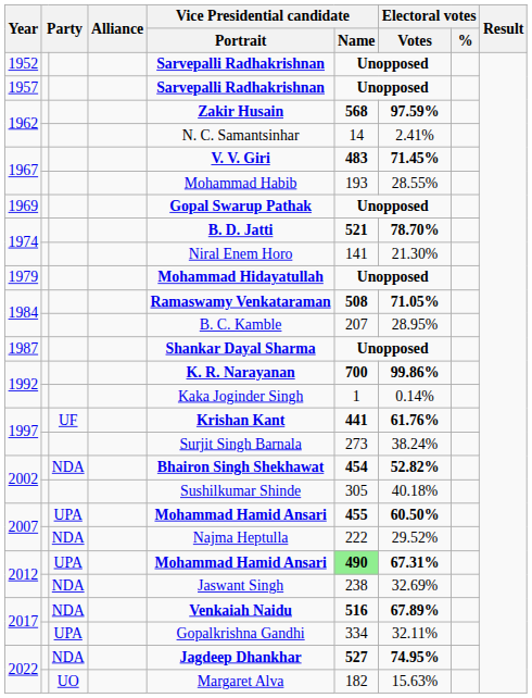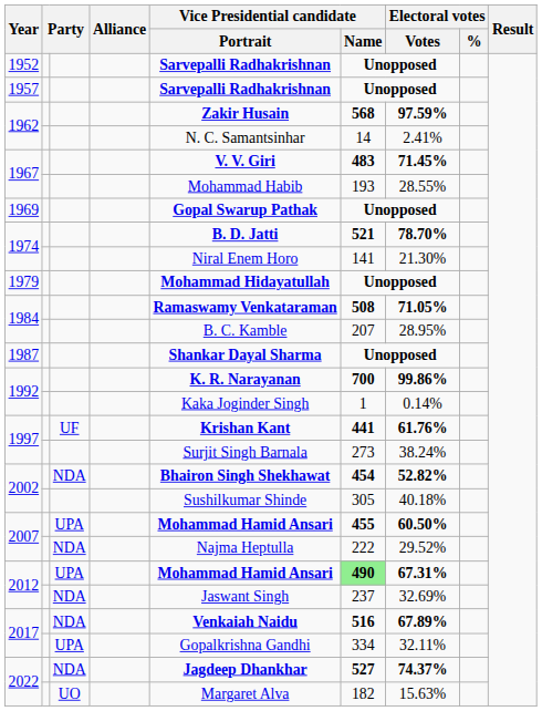 <table class="wikitable sortable" style="text-align:center;">
 <tr>
 <th rowspan=2>Year</th>
 <th colspan="2" rowspan="2">Party</th>
 <th rowspan="2">Alliance</th>
 <th colspan="2">Vice Presidential candidate</th>
 <th colspan="2" data-sort-type="number">Electoral votes</th>
 <th rowspan=2>Result</th>
 </tr>
 <tr>
 <th>Portrait</th>
 <th>Name</th>
 <th>Votes</th>
 <th>%</th>
 </tr>
 <tr>
 <td><a href='#'>1952</a></td>
 <td></td>
 <td></td>
 <td></td>
 <td><strong><a href='#'>Sarvepalli Radhakrishnan</a></strong></td>
 <td colspan="2"><strong>Unopposed</strong></td>
 <td></td>
 </tr>
 <tr>
 <td><a href='#'>1957</a></td>
 <td></td>
 <td></td>
 <td></td>
 <td><strong><a href='#'>Sarvepalli Radhakrishnan</a></strong></td>
 <td colspan="2"><strong>Unopposed</strong></td>
 <td></td>
 </tr>
 <tr>
 <td rowspan="2"><a href='#'>1962</a></td>
 <td></td>
 <td></td>
 <td></td>
 <td><strong><a href='#'>Zakir Husain</a></strong></td>
 <td><strong>568</strong></td>
 <td><strong>97.59%</strong></td>
 <td></td>
 </tr>
 <tr>
 <td></td>
 <td></td>
 <td></td>
 <td>N. C. Samantsinhar</td>
 <td>14</td>
 <td>2.41%</td>
 <td></td>
 </tr>
 <tr>
 <td rowspan="2"><a href='#'>1967</a></td>
 <td></td>
 <td></td>
 <td></td>
 <td><strong><a href='#'>V. V. Giri</a></strong></td>
 <td><strong>483</strong></td>
 <td><strong>71.45%</strong></td>
 <td></td>
 </tr>
 <tr>
 <td></td>
 <td></td>
 <td></td>
 <td><a href='#'>Mohammad Habib</a></td>
 <td>193</td>
 <td>28.55%</td>
 <td></td>
 </tr>
 <tr>
 <td><a href='#'>1969</a></td>
 <td></td>
 <td></td>
 <td></td>
 <td><strong><a href='#'>Gopal Swarup Pathak</a></strong></td>
 <td colspan="2"><strong>Unopposed</strong></td>
 <td></td>
 </tr>
 <tr>
 <td rowspan="2"><a href='#'>1974</a></td>
 <td></td>
 <td></td>
 <td></td>
 <td><strong><a href='#'>B. D. Jatti</a></strong></td>
 <td><strong>521</strong></td>
 <td><strong>78.70%</strong></td>
 <td></td>
 </tr>
 <tr>
 <td></td>
 <td></td>
 <td></td>
 <td><a href='#'>Niral Enem Horo</a></td>
 <td>141</td>
 <td>21.30%</td>
 <td></td>
 </tr>
 <tr>
 <td><a href='#'>1979</a></td>
 <td></td>
 <td></td>
 <td></td>
 <td><strong><a href='#'>Mohammad Hidayatullah</a></strong></td>
 <td colspan="2"><strong>Unopposed</strong></td>
 <td></td>
 </tr>
 <tr>
 <td rowspan="2"><a href='#'>1984</a></td>
 <td></td>
 <td></td>
 <td></td>
 <td><strong><a href='#'>Ramaswamy Venkataraman</a></strong></td>
 <td><strong>508</strong></td>
 <td><strong>71.05%</strong></td>
 <td></td>
 </tr>
 <tr>
 <td></td>
 <td></td>
 <td></td>
 <td><a href='#'>B. C. Kamble</a></td>
 <td>207</td>
 <td>28.95%</td>
 <td></td>
 </tr>
 <tr>
 <td><a href='#'>1987</a></td>
 <td></td>
 <td></td>
 <td></td>
 <td><strong><a href='#'>Shankar Dayal Sharma</a></strong></td>
 <td colspan="2"><strong>Unopposed</strong></td>
 <td></td>
 </tr>
 <tr>
 <td rowspan="2"><a href='#'>1992</a></td>
 <td></td>
 <td></td>
 <td></td>
 <td><strong><a href='#'>K. R. Narayanan</a></strong></td>
 <td><strong>700</strong></td>
 <td><strong>99.86%</strong></td>
 <td></td>
 </tr>
 <tr>
 <td></td>
 <td></td>
 <td></td>
 <td><a href='#'>Kaka Joginder Singh</a></td>
 <td>1</td>
 <td>0.14%</td>
 <td></td>
 </tr>
 <tr>
 <td rowspan="2"><a href='#'>1997</a></td>
 <td></td>
 <td><a href='#'>UF</a></td>
 <td></td>
 <td><strong><a href='#'>Krishan Kant</a></strong></td>
 <td><strong>441</strong></td>
 <td><strong>61.76%</strong></td>
 <td></td>
 </tr>
 <tr>
 <td></td>
 <td></td>
 <td></td>
 <td><a href='#'>Surjit Singh Barnala</a></td>
 <td>273</td>
 <td>38.24%</td>
 <td></td>
 </tr>
 <tr>
 <td rowspan="2"><a href='#'>2002</a></td>
 <td></td>
 <td><a href='#'>NDA</a></td>
 <td></td>
 <td><strong><a href='#'>Bhairon Singh Shekhawat</a></strong></td>
 <td><strong>454</strong></td>
 <td><strong>52.82%</strong></td>
 <td></td>
 </tr>
 <tr>
 <td></td>
 <td></td>
 <td></td>
 <td><a href='#'>Sushilkumar Shinde</a></td>
 <td>305</td>
 <td>40.18%</td>
 <td></td>
 </tr>
 <tr>
 <td rowspan="2"><a href='#'>2007</a></td>
 <td></td>
 <td><a href='#'>UPA</a></td>
 <td></td>
 <td><strong><a href='#'>Mohammad Hamid Ansari</a></strong></td>
 <td><strong>455</strong></td>
 <td><strong>60.50%</strong></td>
 <td></td>
 </tr>
 <tr>
 <td></td>
 <td><a href='#'>NDA</a></td>
 <td></td>
 <td><a href='#'>Najma Heptulla</a></td>
 <td>222</td>
 <td>29.52%</td>
 <td></td>
 </tr>
 <tr>
 <td rowspan="2"><a href='#'>2012</a></td>
 <td></td>
 <td><a href='#'>UPA</a></td>
 <td></td>
 <td><strong><a href='#'>Mohammad Hamid Ansari</a></strong></td>
 <td style="background: lightgreen;"><strong>490</strong></td>
 <td><strong>67.31%</strong></td>
 <td></td>
 </tr>
 <tr>
 <td></td>
 <td><a href='#'>NDA</a></td>
 <td></td>
 <td><a href='#'>Jaswant Singh</a></td>
-<td>238</td>
+<td>237</td>
 <td>32.69%</td>
 <td></td>
 </tr>
 <tr>
 <td rowspan="2"><a href='#'>2017</a></td>
 <td></td>
 <td><a href='#'>NDA</a></td>
 <td></td>
 <td><strong><a href='#'>Venkaiah Naidu</a></strong></td>
 <td><strong>516</strong></td>
 <td><strong>67.89%</strong></td>
 <td></td>
 </tr>
 <tr>
 <td></td>
 <td><a href='#'>UPA</a></td>
 <td></td>
 <td><a href='#'>Gopalkrishna Gandhi</a></td>
 <td>334</td>
 <td>32.11%</td>
 <td></td>
 </tr>
 <tr>
 <td rowspan="2"><a href='#'>2022</a></td>
 <td></td>
 <td><a href='#'>NDA</a></td>
 <td></td>
 <td><strong><a href='#'>Jagdeep Dhankhar</a></strong></td>
 <td><strong>527</strong></td>
-<td><strong>74.95%</strong></td>
+<td><strong>74.37%</strong></td>
 <td></td>
 </tr>
 <tr>
 <td></td>
 <td><a href='#'>UO</a></td>
 <td></td>
 <td><a href='#'>Margaret Alva</a></td>
 <td>182</td>
 <td>15.63%</td>
 <td></td>
 </tr>
 </table>
